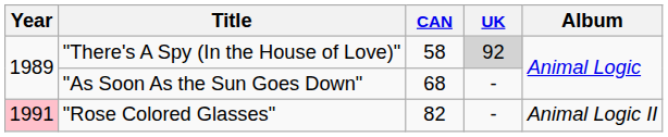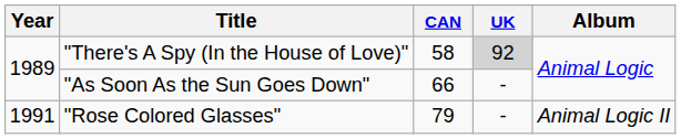 <table class="wikitable">
 <tr>
 <th>Year</th>
 <th>Title</th>
 <th width="40"><small><a href='#'>CAN</a></small></th>
 <th width="40"><small><a href='#'>UK</a></small></th>
 <th>Album</th>
 </tr>
 <tr>
 <td rowspan="2">1989</td>
 <td>"There's A Spy (In the House of Love)"</td>
 <td align=center>58 </td>
 <td align=center style="background: lightgrey;">92 </td>
 <td rowspan="2"><em><a href='#'>Animal Logic</a></em></td>
 </tr>
 <tr>
 <td>"As Soon As the Sun Goes Down"</td>
-<td align=center>68 </td>
+<td align=center>66 </td>
 <td align=center>-</td>
 </tr>
 <tr>
-<td style="background: pink;">1991</td>
+<td>1991</td>
 <td>"Rose Colored Glasses"</td>
-<td align=center>82 </td>
+<td align=center>79 </td>
 <td align=center>-</td>
 <td><em>Animal Logic II</em></td>
 </tr>
 </table>
